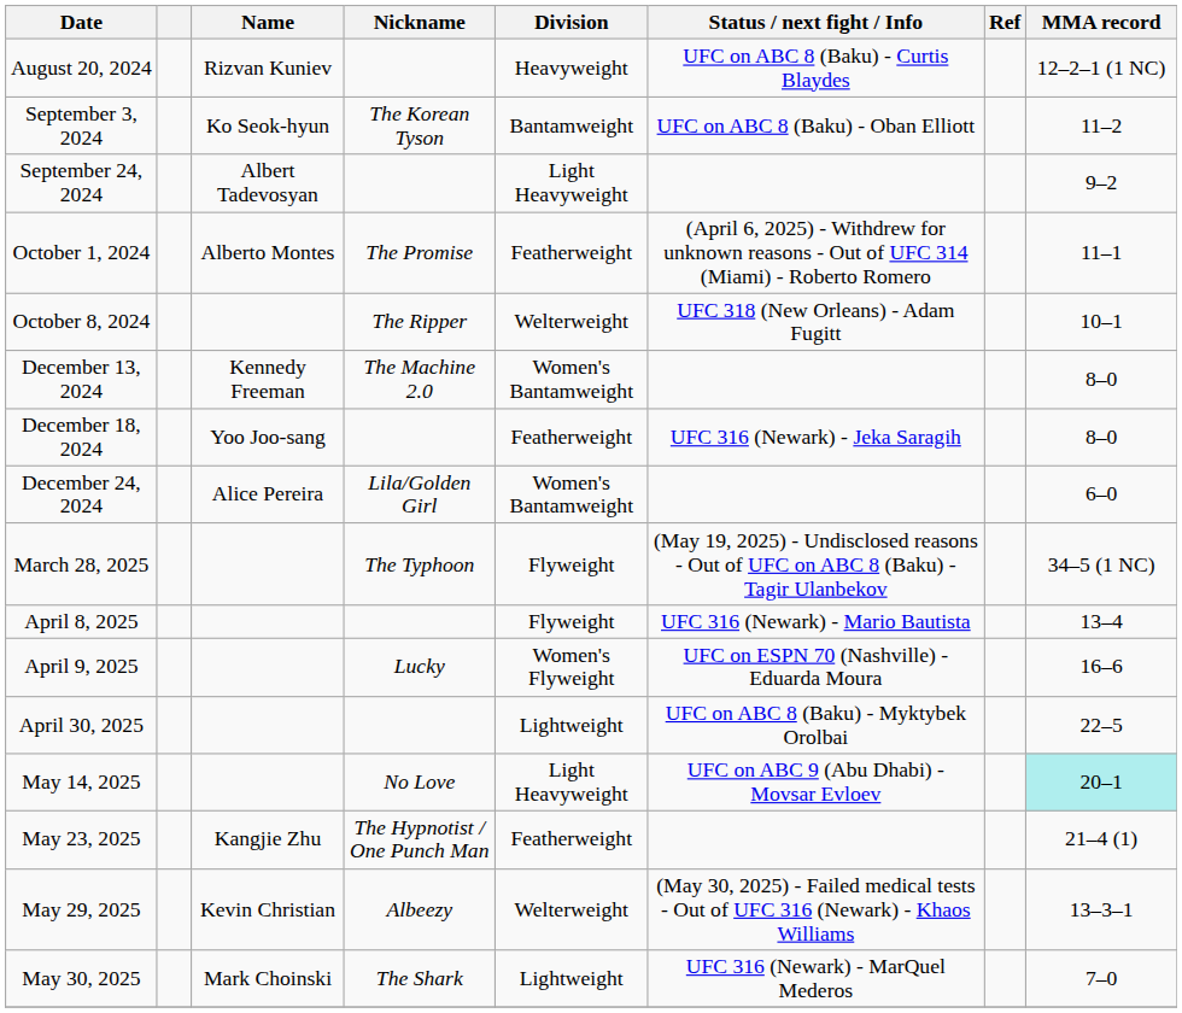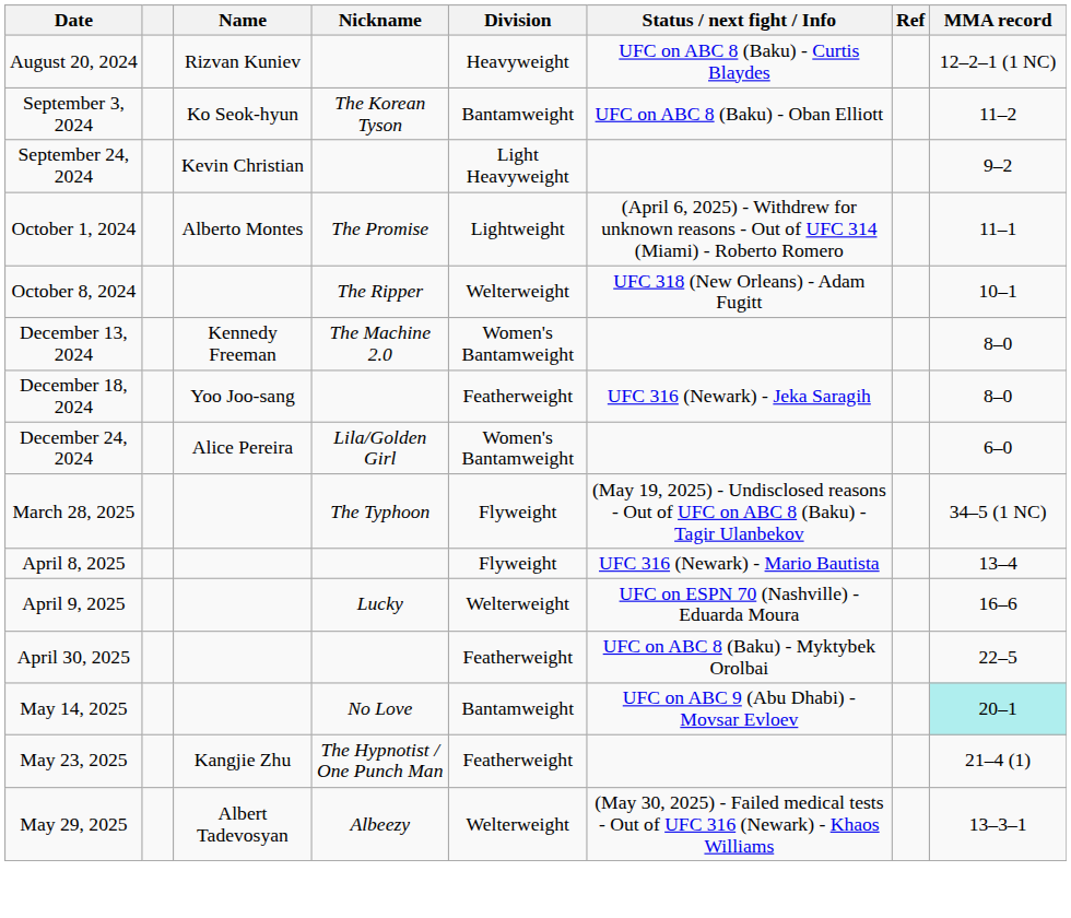 <table class="wikitable sortable" width="100%" style="text-align:center">
 <tr>
 <th width=13%>Date</th>
 <th width=3%></th>
 <th width=13%>Name</th>
 <th width=13%>Nickname</th>
 <th width=13%>Division</th>
 <th width=29%>Status / next fight / Info</th>
 <th width=3%>Ref</th>
 <th width=14%>MMA record</th>
 </tr>
 <tr>
 <td>August 20, 2024</td>
 <td></td>
 <td>Rizvan Kuniev</td>
 <td></td>
 <td>Heavyweight</td>
 <td><a href='#'>UFC on ABC 8</a>  (Baku) - <a href='#'>Curtis Blaydes</a></td>
 <td></td>
 <td>12–2–1 (1 NC)</td>
 </tr>
 <tr>
 <td>September 3, 2024</td>
 <td></td>
 <td>Ko Seok-hyun</td>
 <td><em>The Korean Tyson</em></td>
 <td>Bantamweight</td>
 <td><a href='#'>UFC on ABC 8</a> (Baku) - Oban Elliott</td>
 <td></td>
 <td>11–2</td>
 </tr>
 <tr>
 <td>September 24, 2024</td>
 <td></td>
-<td>Albert Tadevosyan</td>
+<td>Kevin Christian</td>
 <td></td>
 <td>Light Heavyweight</td>
 <td></td>
 <td></td>
 <td>9–2</td>
 </tr>
 <tr>
 <td>October 1, 2024</td>
 <td></td>
 <td>Alberto Montes</td>
 <td><em>The Promise</em></td>
-<td>Featherweight</td>
+<td>Lightweight</td>
 <td>(April 6, 2025) - Withdrew for unknown reasons - Out of <a href='#'>UFC 314</a> (Miami) - Roberto Romero</td>
 <td></td>
 <td>11–1</td>
 </tr>
 <tr>
 <td>October 8, 2024</td>
 <td></td>
 <td></td>
 <td><em>The Ripper</em></td>
 <td>Welterweight</td>
 <td><a href='#'>UFC 318</a> (New Orleans) - Adam Fugitt</td>
 <td></td>
 <td>10–1</td>
 </tr>
 <tr>
 <td>December 13, 2024</td>
 <td></td>
 <td>Kennedy Freeman</td>
 <td><em>The Machine 2.0</em></td>
 <td>Women's Bantamweight</td>
 <td></td>
 <td></td>
 <td>8–0</td>
 </tr>
 <tr>
 <td>December 18, 2024</td>
 <td></td>
 <td>Yoo Joo-sang</td>
 <td></td>
 <td>Featherweight</td>
 <td><a href='#'>UFC 316</a> (Newark) - <a href='#'>Jeka Saragih</a></td>
 <td></td>
 <td>8–0</td>
 </tr>
 <tr>
 <td>December 24, 2024</td>
 <td></td>
 <td>Alice Pereira</td>
 <td><em>Lila/Golden Girl</em></td>
 <td>Women's Bantamweight</td>
 <td></td>
 <td></td>
 <td>6–0</td>
 </tr>
 <tr>
 <td>March 28, 2025</td>
 <td></td>
 <td></td>
 <td><em>The Typhoon</em></td>
 <td>Flyweight</td>
 <td>(May 19, 2025) - Undisclosed reasons - Out of <a href='#'>UFC on ABC 8</a>  (Baku) - <a href='#'>Tagir Ulanbekov</a></td>
 <td></td>
 <td>34–5 (1 NC)</td>
 </tr>
 <tr>
 <td>April 8, 2025</td>
 <td></td>
 <td></td>
 <td></td>
 <td>Flyweight</td>
 <td><a href='#'>UFC 316</a> (Newark) - <a href='#'>Mario Bautista</a></td>
 <td></td>
 <td>13–4</td>
 </tr>
 <tr>
 <td>April 9, 2025</td>
 <td></td>
 <td></td>
 <td><em>Lucky</em></td>
-<td>Women's Flyweight</td>
+<td>Welterweight</td>
 <td><a href='#'>UFC on ESPN 70</a> (Nashville) - Eduarda Moura</td>
 <td></td>
 <td>16–6</td>
 </tr>
 <tr>
 <td>April 30, 2025</td>
 <td></td>
 <td></td>
 <td></td>
-<td>Lightweight</td>
+<td>Featherweight</td>
 <td><a href='#'>UFC on ABC 8</a> (Baku) - Myktybek Orolbai</td>
 <td></td>
 <td>22–5</td>
 </tr>
 <tr>
 <td>May 14, 2025</td>
 <td></td>
 <td></td>
 <td><em>No Love</em></td>
-<td>Light Heavyweight</td>
+<td>Bantamweight</td>
 <td><a href='#'>UFC on ABC 9</a> (Abu Dhabi) - <a href='#'>Movsar Evloev</a></td>
 <td></td>
 <td style="background: paleturquoise;">20–1</td>
 </tr>
 <tr>
 <td>May 23, 2025</td>
 <td></td>
 <td>Kangjie Zhu</td>
 <td><em>The Hypnotist / One Punch Man</em></td>
 <td>Featherweight</td>
 <td></td>
 <td></td>
 <td>21–4 (1)</td>
 </tr>
 <tr>
 <td>May 29, 2025</td>
 <td></td>
-<td>Kevin Christian</td>
+<td>Albert Tadevosyan</td>
 <td><em>Albeezy</em></td>
 <td>Welterweight</td>
 <td>(May 30, 2025) - Failed medical tests - Out of <a href='#'>UFC 316</a> (Newark) - <a href='#'>Khaos Williams</a></td>
 <td></td>
 <td>13–3–1</td>
 </tr>
 <tr>
-<td>May 30, 2025</td>
-<td></td>
-<td>Mark Choinski</td>
-<td><em>The Shark</em></td>
-<td>Lightweight</td>
-<td><a href='#'>UFC 316</a> (Newark) - MarQuel Mederos</td>
-<td></td>
-<td>7–0</td>
-</tr>
-<tr>
 </tr>
 </table>
